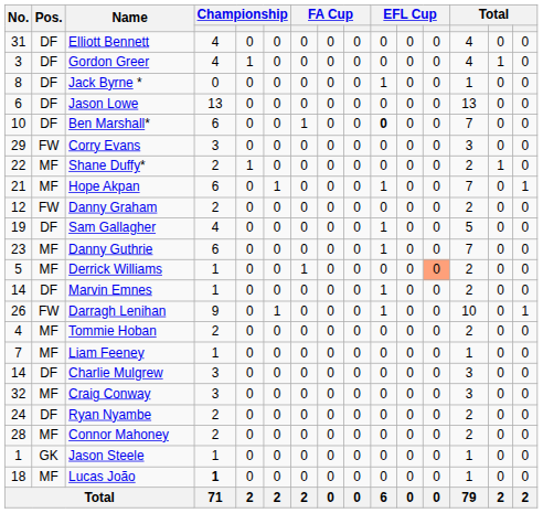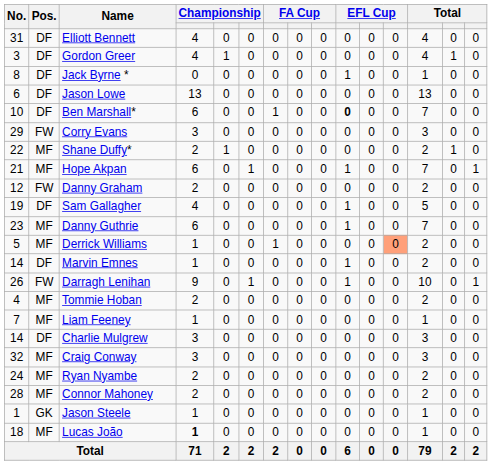 <table class="wikitable sortable"  style="text-align: center; font-size:100%;">
 <tr>
 <th rowspan="2" width= 20>No.</th>
 <th rowspan="2" width=20>Pos.</th>
 <th rowspan="2" width=150>Name</th>
 <th colspan=3 width= 60><a href='#'>Championship</a></th>
 <th colspan=3 width= 90><a href='#'>FA Cup</a></th>
 <th colspan=3 width= 90><a href='#'>EFL Cup</a></th>
 <th colspan=3 width= 100>Total</th>
 </tr>
 <tr>
 <th></th>
 <th></th>
 <th></th>
 <th></th>
 <th></th>
 <th></th>
 <th></th>
 <th></th>
 <th></th>
 <th></th>
 <th></th>
 <th></th>
 </tr>
 <tr>
 <td>31</td>
 <td>DF</td>
 <td align="left"> <a href='#'>Elliott Bennett</a></td>
 <td>4</td>
 <td>0</td>
 <td>0</td>
 <td>0</td>
 <td>0</td>
 <td>0</td>
 <td>0</td>
 <td>0</td>
 <td>0</td>
 <td>4</td>
 <td>0</td>
 <td>0</td>
 </tr>
 <tr>
 <td>3</td>
 <td>DF</td>
 <td align="left"> <a href='#'>Gordon Greer</a></td>
 <td>4</td>
 <td>1</td>
 <td>0</td>
 <td>0</td>
 <td>0</td>
 <td>0</td>
 <td>0</td>
 <td>0</td>
 <td>0</td>
 <td>4</td>
 <td>1</td>
 <td>0</td>
 </tr>
 <tr>
 <td>8</td>
 <td>DF</td>
 <td align="left"> <a href='#'>Jack Byrne</a> *</td>
 <td>0</td>
 <td>0</td>
 <td>0</td>
 <td>0</td>
 <td>0</td>
 <td>0</td>
 <td>1</td>
 <td>0</td>
 <td>0</td>
 <td>1</td>
 <td>0</td>
 <td>0</td>
 </tr>
 <tr>
 <td>6</td>
 <td>DF</td>
 <td align="left"> <a href='#'>Jason Lowe</a></td>
 <td>13</td>
 <td>0</td>
 <td>0</td>
 <td>0</td>
 <td>0</td>
 <td>0</td>
 <td>0</td>
 <td>0</td>
 <td>0</td>
 <td>13</td>
 <td>0</td>
 <td>0</td>
 </tr>
 <tr>
 <td>10</td>
 <td>DF</td>
 <td align="left"> <a href='#'>Ben Marshall</a>*</td>
 <td>6</td>
 <td>0</td>
 <td>0</td>
 <td>1</td>
 <td>0</td>
 <td>0</td>
 <td><strong>0</strong></td>
 <td>0</td>
 <td>0</td>
 <td>7</td>
 <td>0</td>
 <td>0</td>
 </tr>
 <tr>
 <td>29</td>
 <td>FW</td>
 <td align="left"> <a href='#'>Corry Evans</a></td>
 <td>3</td>
 <td>0</td>
 <td>0</td>
 <td>0</td>
 <td>0</td>
 <td>0</td>
 <td>0</td>
 <td>0</td>
 <td>0</td>
 <td>3</td>
 <td>0</td>
 <td>0</td>
 </tr>
 <tr>
 <td>22</td>
 <td>MF</td>
 <td align="left"> <a href='#'>Shane Duffy</a>*</td>
 <td>2</td>
 <td>1</td>
 <td>0</td>
 <td>0</td>
 <td>0</td>
 <td>0</td>
 <td>0</td>
 <td>0</td>
 <td>0</td>
 <td>2</td>
 <td>1</td>
 <td>0</td>
 </tr>
 <tr>
 <td>21</td>
 <td>MF</td>
 <td align="left"> <a href='#'>Hope Akpan</a></td>
 <td>6</td>
 <td>0</td>
 <td>1</td>
 <td>0</td>
 <td>0</td>
 <td>0</td>
 <td>1</td>
 <td>0</td>
 <td>0</td>
 <td>7</td>
 <td>0</td>
 <td>1</td>
 </tr>
 <tr>
 <td>12</td>
 <td>FW</td>
 <td align="left"> <a href='#'>Danny Graham</a></td>
 <td>2</td>
 <td>0</td>
 <td>0</td>
 <td>0</td>
 <td>0</td>
 <td>0</td>
 <td>0</td>
 <td>0</td>
 <td>0</td>
 <td>2</td>
 <td>0</td>
 <td>0</td>
 </tr>
 <tr>
 <td>19</td>
 <td>DF</td>
 <td align="left"> <a href='#'>Sam Gallagher</a></td>
 <td>4</td>
 <td>0</td>
 <td>0</td>
 <td>0</td>
 <td>0</td>
 <td>0</td>
 <td>1</td>
 <td>0</td>
 <td>0</td>
 <td>5</td>
 <td>0</td>
 <td>0</td>
 </tr>
 <tr>
 <td>23</td>
 <td>MF</td>
 <td align="left"> <a href='#'>Danny Guthrie</a></td>
 <td>6</td>
 <td>0</td>
 <td>0</td>
 <td>0</td>
 <td>0</td>
 <td>0</td>
 <td>1</td>
 <td>0</td>
 <td>0</td>
 <td>7</td>
 <td>0</td>
 <td>0</td>
 </tr>
 <tr>
 <td>5</td>
 <td>MF</td>
 <td align="left"> <a href='#'>Derrick Williams</a></td>
 <td>1</td>
 <td>0</td>
 <td>0</td>
 <td>1</td>
 <td>0</td>
 <td>0</td>
 <td>0</td>
 <td>0</td>
 <td style="background: lightsalmon;">0</td>
 <td>2</td>
 <td>0</td>
 <td>0</td>
 </tr>
 <tr>
 <td>14</td>
 <td>DF</td>
 <td align="left"> <a href='#'>Marvin Emnes</a></td>
 <td>1</td>
 <td>0</td>
 <td>0</td>
 <td>0</td>
 <td>0</td>
 <td>0</td>
 <td>1</td>
 <td>0</td>
 <td>0</td>
 <td>2</td>
 <td>0</td>
 <td>0</td>
 </tr>
 <tr>
 <td>26</td>
 <td>FW</td>
 <td align="left"> <a href='#'>Darragh Lenihan</a></td>
 <td>9</td>
 <td>0</td>
 <td>1</td>
 <td>0</td>
 <td>0</td>
 <td>0</td>
 <td>1</td>
 <td>0</td>
 <td>0</td>
 <td>10</td>
 <td>0</td>
 <td>1</td>
 </tr>
 <tr>
 <td>4</td>
 <td>MF</td>
 <td align="left"> <a href='#'>Tommie Hoban</a></td>
 <td>2</td>
 <td>0</td>
 <td>0</td>
 <td>0</td>
 <td>0</td>
 <td>0</td>
 <td>0</td>
 <td>0</td>
 <td>0</td>
 <td>2</td>
 <td>0</td>
 <td>0</td>
 </tr>
 <tr>
 <td>7</td>
 <td>MF</td>
 <td align="left"> <a href='#'>Liam Feeney</a></td>
 <td>1</td>
 <td>0</td>
 <td>0</td>
 <td>0</td>
 <td>0</td>
 <td>0</td>
 <td>0</td>
 <td>0</td>
 <td>0</td>
 <td>1</td>
 <td>0</td>
 <td>0</td>
 </tr>
 <tr>
 <td>14</td>
 <td>DF</td>
 <td align="left"> <a href='#'>Charlie Mulgrew</a></td>
 <td>3</td>
 <td>0</td>
 <td>0</td>
 <td>0</td>
 <td>0</td>
 <td>0</td>
 <td>0</td>
 <td>0</td>
 <td>0</td>
 <td>3</td>
 <td>0</td>
 <td>0</td>
 </tr>
 <tr>
 <td>32</td>
 <td>MF</td>
 <td align="left"> <a href='#'>Craig Conway</a></td>
 <td>3</td>
 <td>0</td>
 <td>0</td>
 <td>0</td>
 <td>0</td>
 <td>0</td>
 <td>0</td>
 <td>0</td>
 <td>0</td>
 <td>3</td>
 <td>0</td>
 <td>0</td>
 </tr>
 <tr>
 <td>24</td>
-<td>DF</td>
+<td>MF</td>
 <td align="left"> <a href='#'>Ryan Nyambe</a></td>
 <td>2</td>
 <td>0</td>
 <td>0</td>
 <td>0</td>
 <td>0</td>
 <td>0</td>
 <td>0</td>
 <td>0</td>
 <td>0</td>
 <td>2</td>
 <td>0</td>
 <td>0</td>
 </tr>
 <tr>
 <td>28</td>
 <td>MF</td>
 <td align="left"> <a href='#'>Connor Mahoney</a></td>
 <td>2</td>
 <td>0</td>
 <td>0</td>
 <td>0</td>
 <td>0</td>
 <td>0</td>
 <td>0</td>
 <td>0</td>
 <td>0</td>
 <td>2</td>
 <td>0</td>
 <td>0</td>
 </tr>
 <tr>
 <td>1</td>
 <td>GK</td>
 <td align="left"> <a href='#'>Jason Steele</a></td>
 <td>1</td>
 <td>0</td>
 <td>0</td>
 <td>0</td>
 <td>0</td>
 <td>0</td>
 <td>0</td>
 <td>0</td>
 <td>0</td>
 <td>1</td>
 <td>0</td>
 <td>0</td>
 </tr>
 <tr>
 <td>18</td>
 <td>MF</td>
 <td align="left"> <a href='#'>Lucas João</a></td>
 <td><strong>1</strong></td>
 <td>0</td>
 <td>0</td>
 <td>0</td>
 <td>0</td>
 <td>0</td>
 <td>0</td>
 <td>0</td>
 <td>0</td>
 <td>1</td>
 <td>0</td>
 <td>0</td>
 </tr>
 <tr>
 <th colspan=3>Total</th>
 <th>71</th>
 <th>2</th>
 <th>2</th>
 <th>2</th>
 <th>0</th>
 <th>0</th>
 <th>6</th>
 <th>0</th>
 <th>0</th>
 <th>79</th>
 <th>2</th>
 <th>2</th>
 </tr>
 </table>
